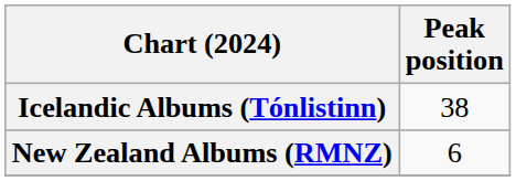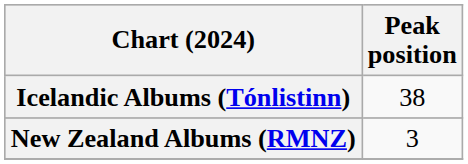 <table class="wikitable sortable plainrowheaders" style="text-align:center">
 <tr>
 <th scope="col">Chart (2024)</th>
 <th scope="col">Peak<br>position</th>
 </tr>
 <tr>
 <th scope="row">Icelandic Albums (<a href='#'>Tónlistinn</a>)</th>
 <td>38</td>
 </tr>
 <tr>
 <th scope="row">New Zealand Albums (<a href='#'>RMNZ</a>)</th>
-<td>6</td>
+<td>3</td>
 </tr>
 <tr>
 </tr>
 </table>
